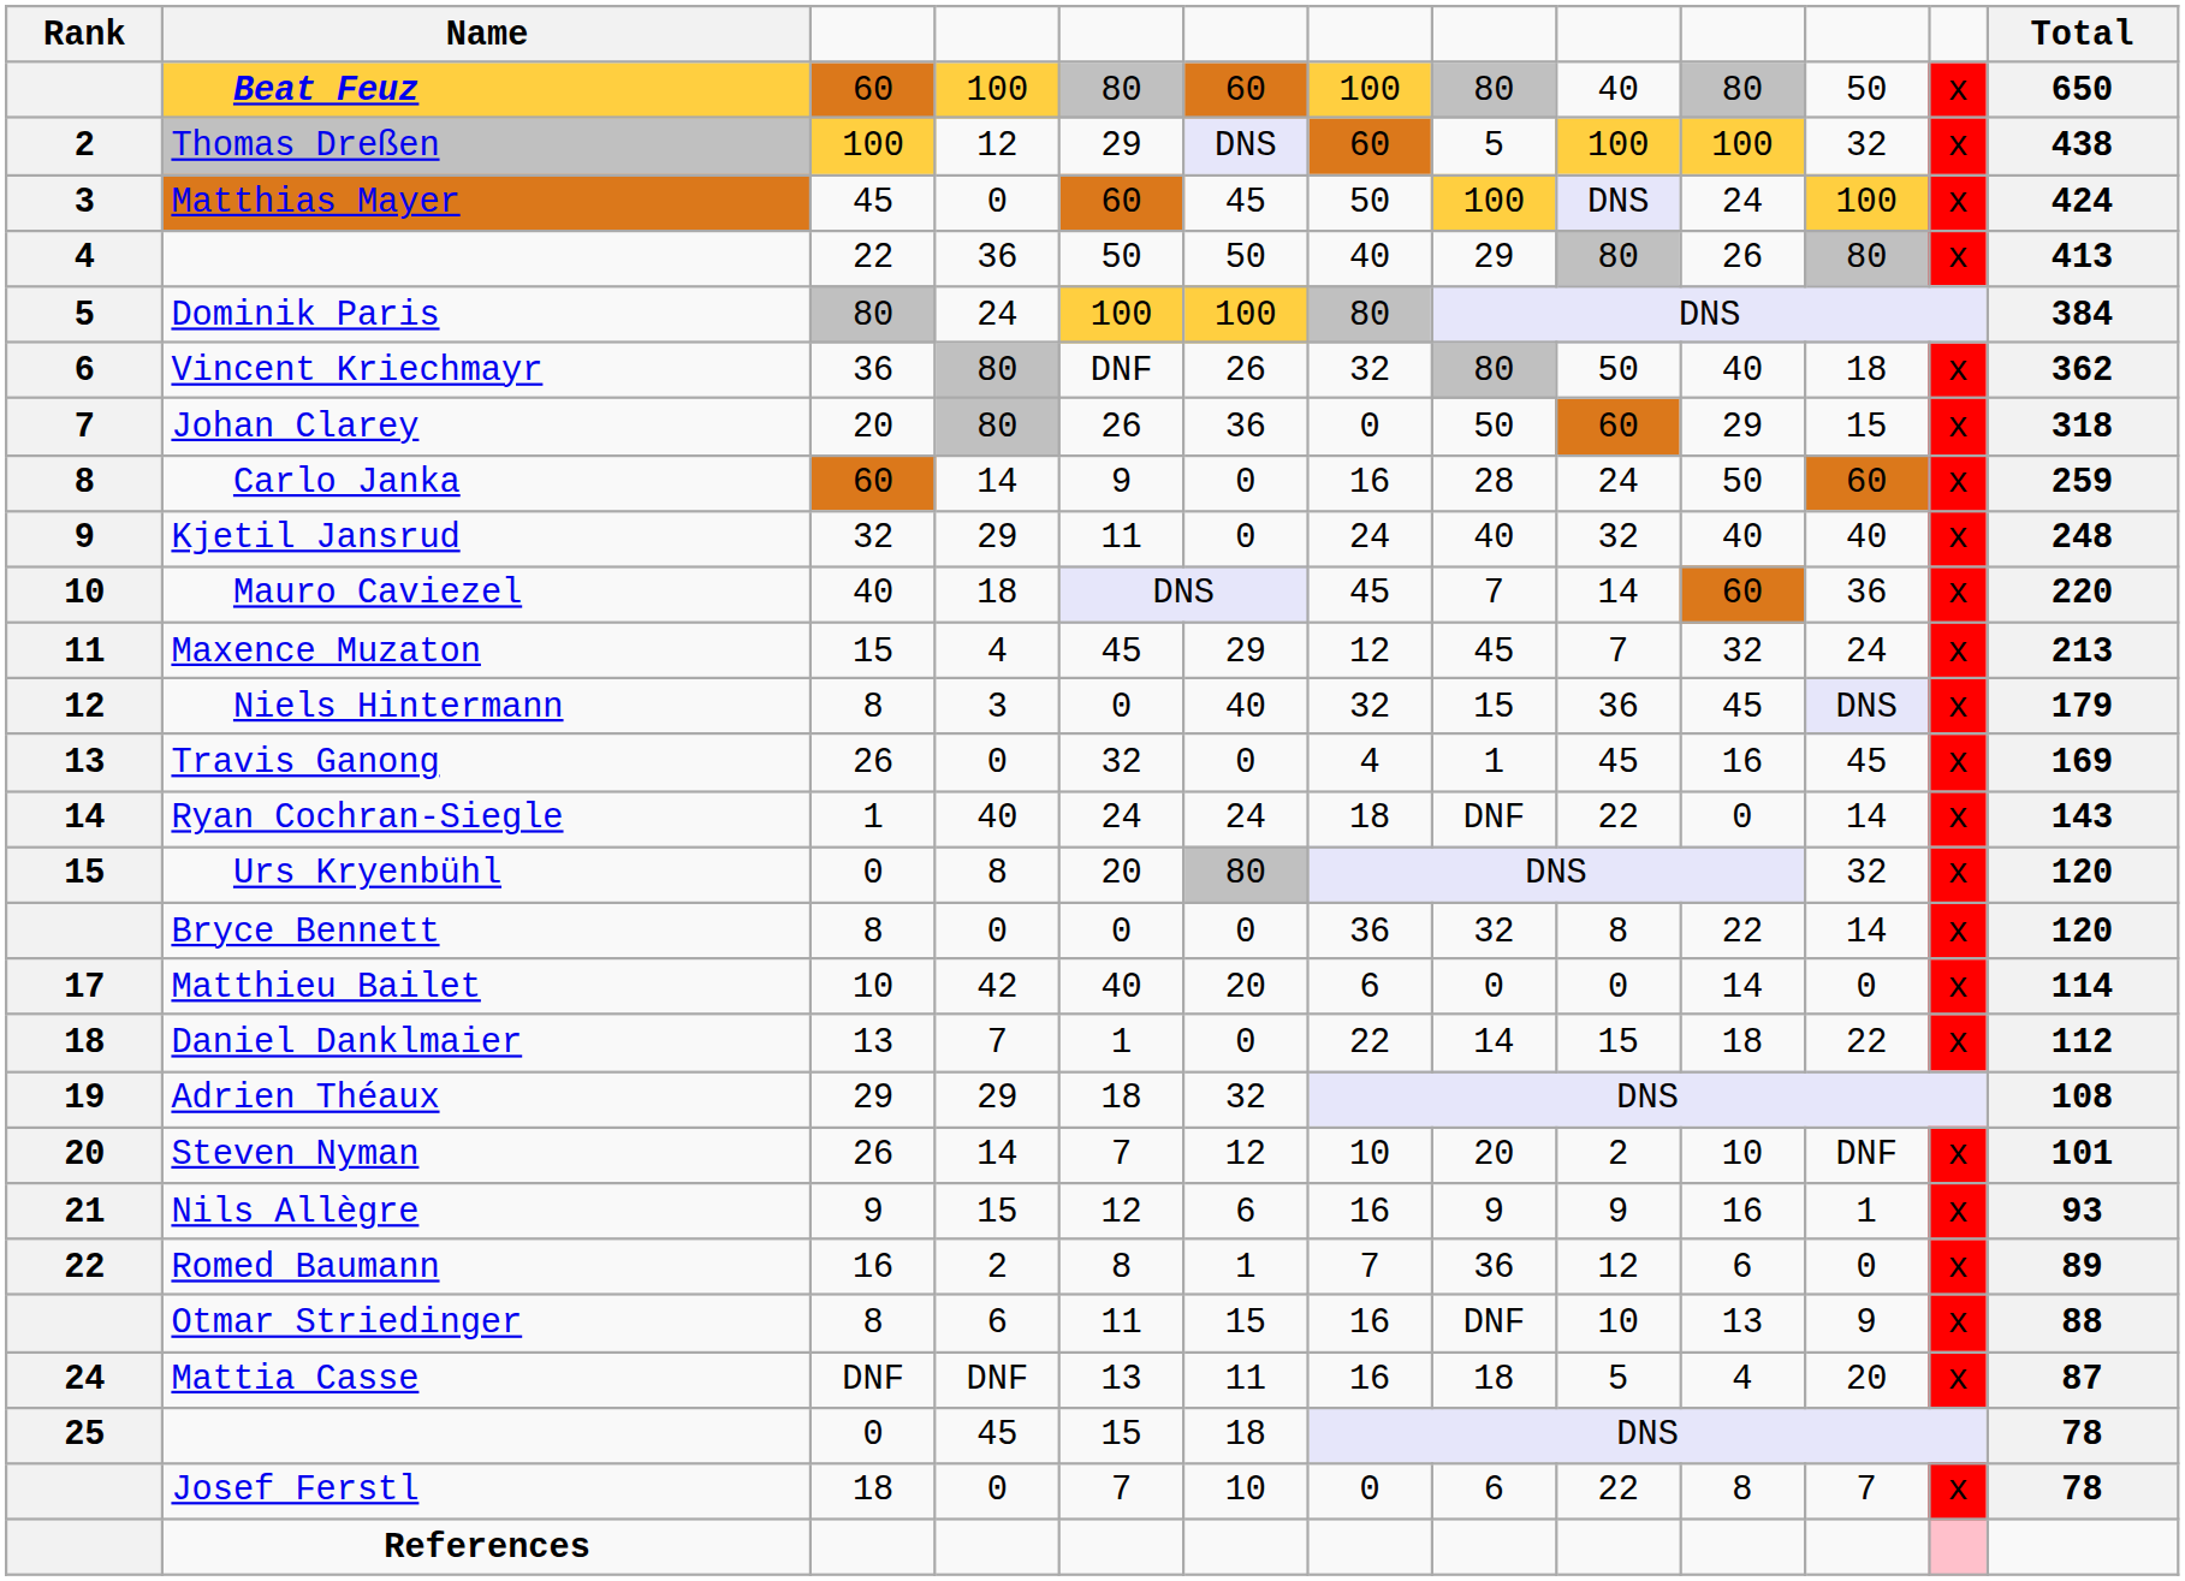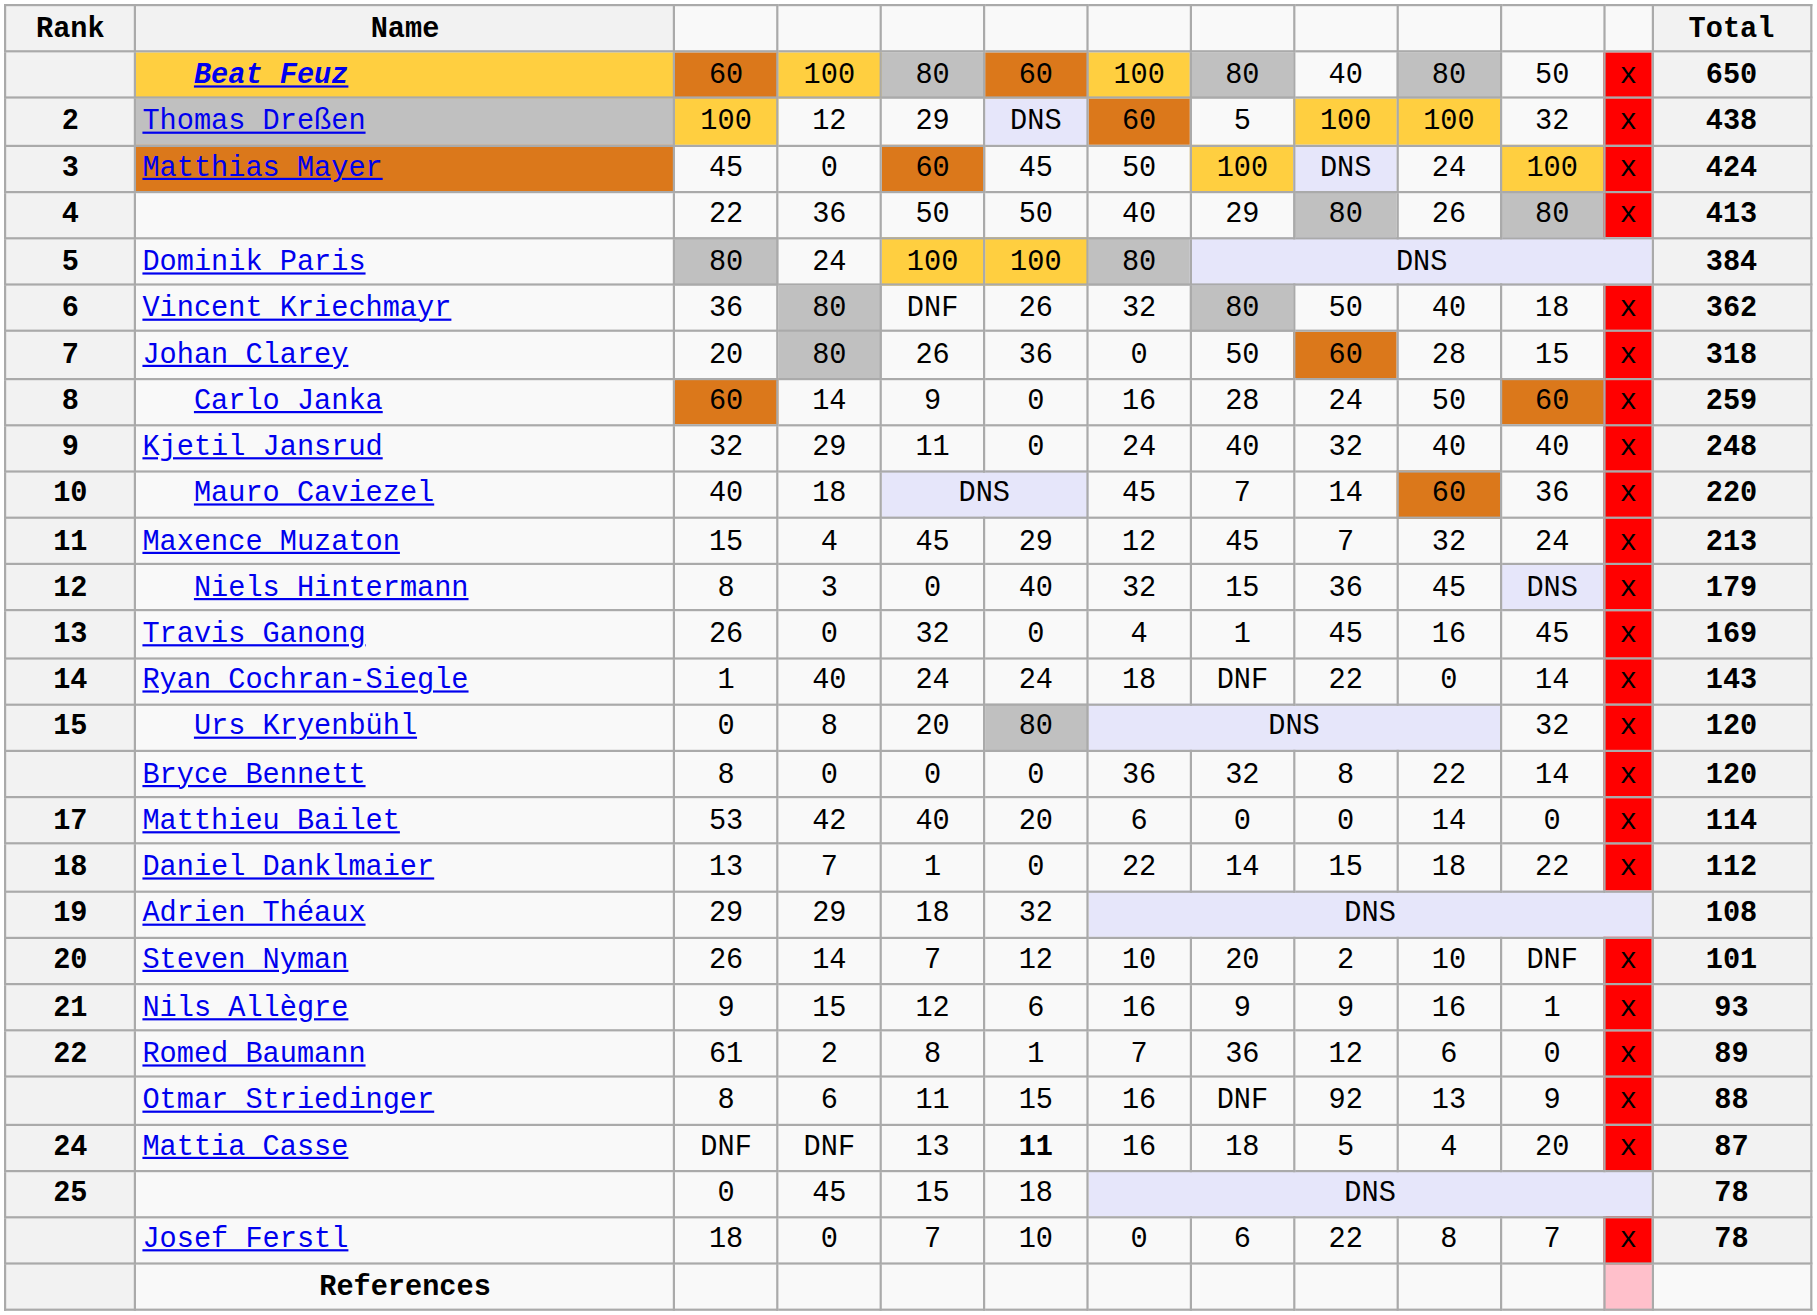 <table class="wikitable" width=65% style="font-size:100%; text-align:center;">
 <tr>
 <th>Rank</th>
 <th>Name</th>
 <td><br> </td>
 <td><br> </td>
 <td><br> </td>
 <td><br> </td>
 <td><br></td>
 <td><br> </td>
 <td><br> </td>
 <td><br> </td>
 <td><br> </td>
 <td><br> </td>
 <th>Total</th>
 </tr>
 <tr>
 <th></th>
 <td align=left bgcolor=ffcf40>   <strong><em><a href='#'>Beat Feuz</a></em></strong></td>
 <td bgcolor=db781b>60</td>
 <td bgcolor=ffcf40>100</td>
 <td bgcolor=c0c0c0>80</td>
 <td bgcolor=db781b>60</td>
 <td bgcolor=ffcf40>100</td>
 <td bgcolor=c0c0c0>80</td>
 <td>40</td>
 <td bgcolor=c0c0c0>80</td>
 <td>50</td>
 <td bgcolor=red>x</td>
 <th>650</th>
 </tr>
 <tr>
 <th>2</th>
 <td align=left bgcolor=c0c0c0> <a href='#'>Thomas Dreßen</a></td>
 <td bgcolor=ffcf40>100</td>
 <td>12</td>
 <td>29</td>
 <td bgcolor=lavender>DNS</td>
 <td bgcolor=db781b>60</td>
 <td>5</td>
 <td bgcolor=ffcf40>100</td>
 <td bgcolor=ffcf40>100</td>
 <td>32</td>
 <td bgcolor=red>x</td>
 <th>438</th>
 </tr>
 <tr>
 <th>3</th>
 <td align=left bgcolor=db781b> <a href='#'>Matthias Mayer</a></td>
 <td>45</td>
 <td>0</td>
 <td bgcolor=db781b>60</td>
 <td>45</td>
 <td>50</td>
 <td bgcolor=ffcf40>100</td>
 <td bgcolor=lavender>DNS</td>
 <td>24</td>
 <td bgcolor=ffcf40>100</td>
 <td bgcolor=red>x</td>
 <th>424</th>
 </tr>
 <tr>
 <th>4</th>
 <td align=left></td>
 <td>22</td>
 <td>36</td>
 <td>50</td>
 <td>50</td>
 <td>40</td>
 <td>29</td>
 <td bgcolor=c0c0c0>80</td>
 <td>26</td>
 <td bgcolor=c0c0c0>80</td>
 <td bgcolor=red>x</td>
 <th>413</th>
 </tr>
 <tr>
 <th>5</th>
 <td align=left> <a href='#'>Dominik Paris</a></td>
 <td bgcolor=c0c0c0>80</td>
 <td>24</td>
 <td bgcolor=ffcf40>100</td>
 <td bgcolor=ffcf40>100</td>
 <td bgcolor=c0c0c0>80</td>
 <td bgcolor=lavender colspan=5>DNS</td>
 <th>384</th>
 </tr>
 <tr>
 <th>6</th>
 <td align=left> <a href='#'>Vincent Kriechmayr</a></td>
 <td>36</td>
 <td bgcolor=c0c0c0>80</td>
 <td>DNF</td>
 <td>26</td>
 <td>32</td>
 <td bgcolor=c0c0c0>80</td>
 <td>50</td>
 <td>40</td>
 <td>18</td>
 <td bgcolor=red>x</td>
 <th>362</th>
 </tr>
 <tr>
 <th>7</th>
 <td align=left> <a href='#'>Johan Clarey</a></td>
 <td>20</td>
 <td bgcolor=c0c0c0>80</td>
 <td>26</td>
 <td>36</td>
 <td>0</td>
 <td>50</td>
 <td bgcolor=db781b>60</td>
-<td>29</td>
+<td>28</td>
 <td>15</td>
 <td bgcolor=red>x</td>
 <th>318</th>
 </tr>
 <tr>
 <th>8</th>
 <td align=left>   <a href='#'>Carlo Janka</a></td>
 <td bgcolor=db781b>60</td>
 <td>14</td>
 <td>9</td>
 <td>0</td>
 <td>16</td>
 <td>28</td>
 <td>24</td>
 <td>50</td>
 <td bgcolor=db781b>60</td>
 <td bgcolor=red>x</td>
 <th>259</th>
 </tr>
 <tr>
 <th>9</th>
 <td align=left> <a href='#'>Kjetil Jansrud</a></td>
 <td>32</td>
 <td>29</td>
 <td>11</td>
 <td>0</td>
 <td>24</td>
 <td>40</td>
 <td>32</td>
 <td>40</td>
 <td>40</td>
 <td bgcolor=red>x</td>
 <th>248</th>
 </tr>
 <tr>
 <th>10</th>
 <td align=left>   <a href='#'>Mauro Caviezel</a></td>
 <td>40</td>
 <td>18</td>
 <td bgcolor=lavender colspan=2>DNS</td>
 <td>45</td>
 <td>7</td>
 <td>14</td>
 <td bgcolor=db781b>60</td>
 <td>36</td>
 <td bgcolor=red>x</td>
 <th>220</th>
 </tr>
 <tr>
 <th>11</th>
 <td align=left> <a href='#'>Maxence Muzaton</a></td>
 <td>15</td>
 <td>4</td>
 <td>45</td>
 <td>29</td>
 <td>12</td>
 <td>45</td>
 <td>7</td>
 <td>32</td>
 <td>24</td>
 <td bgcolor=red>x</td>
 <th>213</th>
 </tr>
 <tr>
 <th>12</th>
 <td align=left>   <a href='#'>Niels Hintermann</a></td>
 <td>8</td>
 <td>3</td>
 <td>0</td>
 <td>40</td>
 <td>32</td>
 <td>15</td>
 <td>36</td>
 <td>45</td>
 <td bgcolor=lavender>DNS</td>
 <td bgcolor=red>x</td>
 <th>179</th>
 </tr>
 <tr>
 <th>13</th>
 <td align=left> <a href='#'>Travis Ganong</a></td>
 <td>26</td>
 <td>0</td>
 <td>32</td>
 <td>0</td>
 <td>4</td>
 <td>1</td>
 <td>45</td>
 <td>16</td>
 <td>45</td>
 <td bgcolor=red>x</td>
 <th>169</th>
 </tr>
 <tr>
 <th>14</th>
 <td align=left> <a href='#'>Ryan Cochran-Siegle</a></td>
 <td>1</td>
 <td>40</td>
 <td>24</td>
 <td>24</td>
 <td>18</td>
 <td>DNF</td>
 <td>22</td>
 <td>0</td>
 <td>14</td>
 <td bgcolor=red>x</td>
 <th>143</th>
 </tr>
 <tr>
 <th>15</th>
 <td align=left>   <a href='#'>Urs Kryenbühl</a></td>
 <td>0</td>
 <td>8</td>
 <td>20</td>
 <td bgcolor=c0c0c0>80</td>
 <td bgcolor=lavender colspan=4>DNS</td>
 <td>32</td>
 <td bgcolor=red>x</td>
 <th>120</th>
 </tr>
 <tr>
 <th></th>
 <td align=left> <a href='#'>Bryce Bennett</a></td>
 <td>8</td>
 <td>0</td>
 <td>0</td>
 <td>0</td>
 <td>36</td>
 <td>32</td>
 <td>8</td>
 <td>22</td>
 <td>14</td>
 <td bgcolor=red>x</td>
 <th>120</th>
 </tr>
 <tr>
 <th>17</th>
 <td align=left> <a href='#'>Matthieu Bailet</a></td>
-<td>10</td>
+<td>53</td>
 <td>42</td>
 <td>40</td>
 <td>20</td>
 <td>6</td>
 <td>0</td>
 <td>0</td>
 <td>14</td>
 <td>0</td>
 <td bgcolor=red>x</td>
 <th>114</th>
 </tr>
 <tr>
 <th>18</th>
 <td align=left> <a href='#'>Daniel Danklmaier</a></td>
 <td>13</td>
 <td>7</td>
 <td>1</td>
 <td>0</td>
 <td>22</td>
 <td>14</td>
 <td>15</td>
 <td>18</td>
 <td>22</td>
 <td bgcolor=red>x</td>
 <th>112</th>
 </tr>
 <tr>
 <th>19</th>
 <td align=left> <a href='#'>Adrien Théaux</a></td>
 <td>29</td>
 <td>29</td>
 <td>18</td>
 <td>32</td>
 <td bgcolor=lavender colspan=6>DNS</td>
 <th>108</th>
 </tr>
 <tr>
 <th>20</th>
 <td align=left> <a href='#'>Steven Nyman</a></td>
 <td>26</td>
 <td>14</td>
 <td>7</td>
 <td>12</td>
 <td>10</td>
 <td>20</td>
 <td>2</td>
 <td>10</td>
 <td>DNF</td>
 <td bgcolor=red>x</td>
 <th>101</th>
 </tr>
 <tr>
 <th>21</th>
 <td align=left> <a href='#'>Nils Allègre</a></td>
 <td>9</td>
 <td>15</td>
 <td>12</td>
 <td>6</td>
 <td>16</td>
 <td>9</td>
 <td>9</td>
 <td>16</td>
 <td>1</td>
 <td bgcolor=red>x</td>
 <th>93</th>
 </tr>
 <tr>
 <th>22</th>
 <td align=left> <a href='#'>Romed Baumann</a></td>
-<td>16</td>
+<td>61</td>
 <td>2</td>
 <td>8</td>
 <td>1</td>
 <td>7</td>
 <td>36</td>
 <td>12</td>
 <td>6</td>
 <td>0</td>
 <td bgcolor=red>x</td>
 <th>89</th>
 </tr>
 <tr>
 <th></th>
 <td align=left> <a href='#'>Otmar Striedinger</a></td>
 <td>8</td>
 <td>6</td>
 <td>11</td>
 <td>15</td>
 <td>16</td>
 <td>DNF</td>
-<td>10</td>
+<td>92</td>
 <td>13</td>
 <td>9</td>
 <td bgcolor=red>x</td>
 <th>88</th>
 </tr>
 <tr>
 <th>24</th>
 <td align=left> <a href='#'>Mattia Casse</a></td>
 <td>DNF</td>
 <td>DNF</td>
 <td>13</td>
-<td>11</td>
+<td><strong>11</strong></td>
 <td>16</td>
 <td>18</td>
 <td>5</td>
 <td>4</td>
 <td>20</td>
 <td bgcolor=red>x</td>
 <th>87</th>
 </tr>
 <tr>
 <th>25</th>
 <td align=left></td>
 <td>0</td>
 <td>45</td>
 <td>15</td>
 <td>18</td>
 <td colspan=6 bgcolor=lavender>DNS</td>
 <th>78</th>
 </tr>
 <tr>
 <th></th>
 <td align=left> <a href='#'>Josef Ferstl</a></td>
 <td>18</td>
 <td>0</td>
 <td>7</td>
 <td>10</td>
 <td>0</td>
 <td>6</td>
 <td>22</td>
 <td>8</td>
 <td>7</td>
 <td bgcolor=red>x</td>
 <th>78</th>
 </tr>
 <tr>
 <th></th>
 <td align=center><strong>References</strong></td>
 <td></td>
 <td></td>
 <td></td>
 <td></td>
 <td></td>
 <td></td>
 <td></td>
 <td></td>
 <td></td>
 <td bgcolor=pink></td>
 </tr>
 </table>
